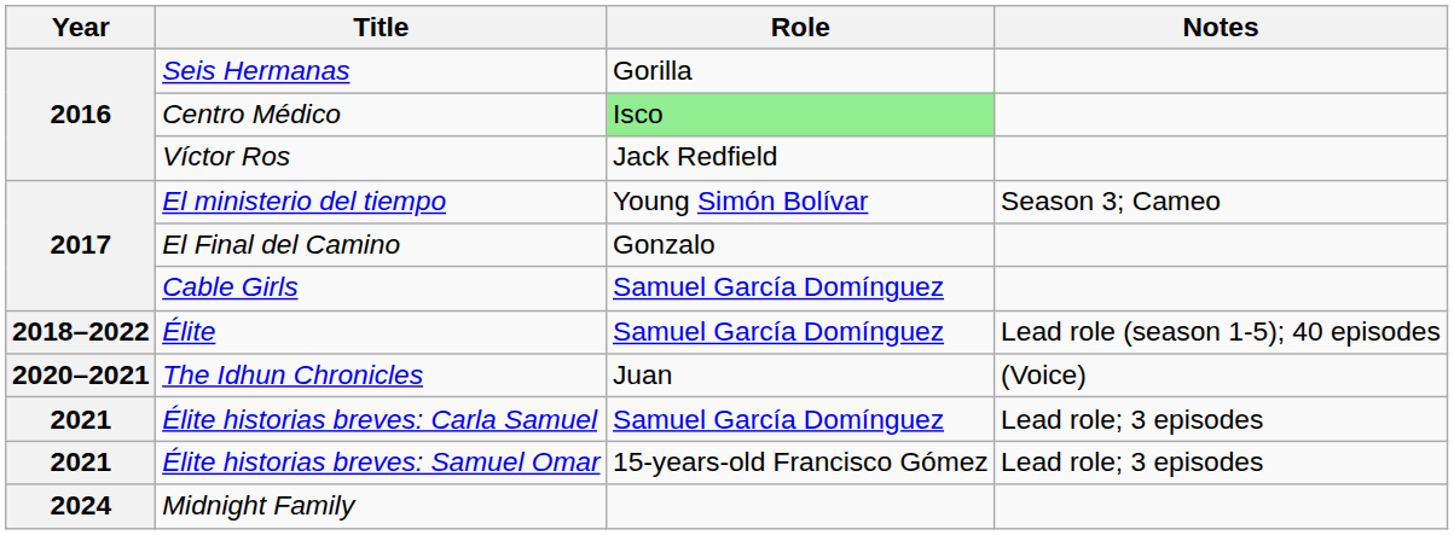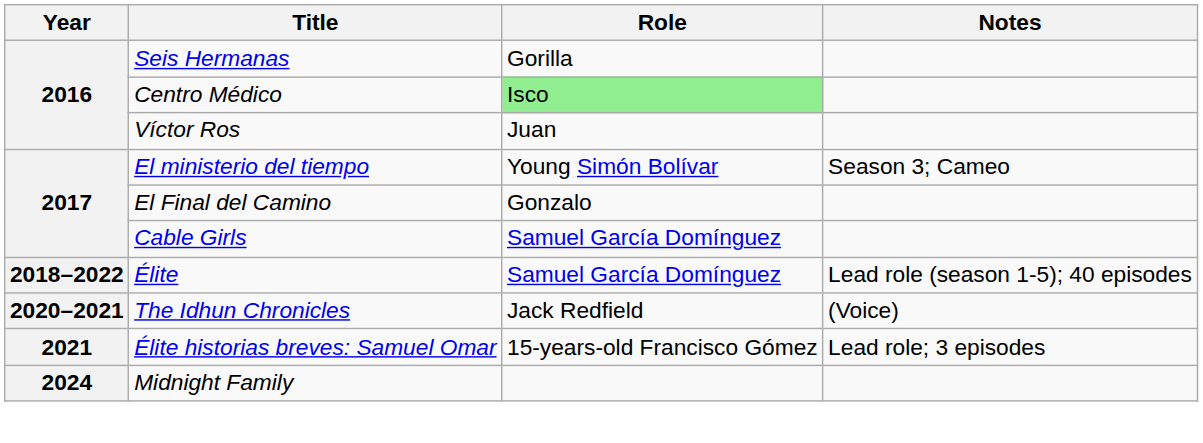 <table class="wikitable plainrowheaders">
 <tr>
 <th>Year</th>
 <th>Title</th>
 <th>Role</th>
 <th>Notes</th>
 </tr>
 <tr>
 <th scope="row" rowspan="3">2016</th>
 <td><em><a href='#'>Seis Hermanas</a></em></td>
 <td>Gorilla</td>
 <td></td>
 </tr>
 <tr>
 <td><em>Centro Médico</em></td>
 <td style="background: lightgreen;">Isco</td>
 <td></td>
 </tr>
 <tr>
 <td><em>Víctor Ros</em></td>
-<td>Jack Redfield</td>
+<td>Juan</td>
 <td></td>
 </tr>
 <tr>
 <th scope="row" rowspan="3">2017</th>
 <td><em><a href='#'>El ministerio del tiempo</a></em></td>
 <td>Young <a href='#'>Simón Bolívar</a></td>
 <td>Season 3; Cameo</td>
 </tr>
 <tr>
 <td><em>El Final del Camino</em></td>
 <td>Gonzalo</td>
 <td></td>
 </tr>
 <tr>
 <td><em><a href='#'>Cable Girls</a></em></td>
 <td><a href='#'>Samuel García Domínguez</a></td>
 <td></td>
 </tr>
 <tr>
 <th scope="row">2018–2022</th>
 <td><em><a href='#'>Élite</a></em></td>
 <td><a href='#'>Samuel García Domínguez</a></td>
 <td>Lead role (season 1-5); 40 episodes</td>
 </tr>
 <tr>
 <th scope="row">2020–2021</th>
 <td><em><a href='#'>The Idhun Chronicles</a></em></td>
-<td>Juan</td>
+<td>Jack Redfield</td>
 <td>(Voice)</td>
-</tr>
-<tr>
-<th scope="row">2021</th>
-<td><em><a href='#'>Élite historias breves: Carla Samuel</a></em></td>
-<td><a href='#'>Samuel García Domínguez</a></td>
-<td>Lead role; 3 episodes</td>
 </tr>
 <tr>
 <th scope="row">2021</th>
 <td><em><a href='#'>Élite historias breves: Samuel Omar</a></em></td>
 <td>15-years-old Francisco Gómez</td>
 <td>Lead role; 3 episodes</td>
 </tr>
 <tr>
 <th scope="row">2024</th>
 <td><em>Midnight Family</em></td>
 <td></td>
 <td></td>
 </tr>
 </table>
